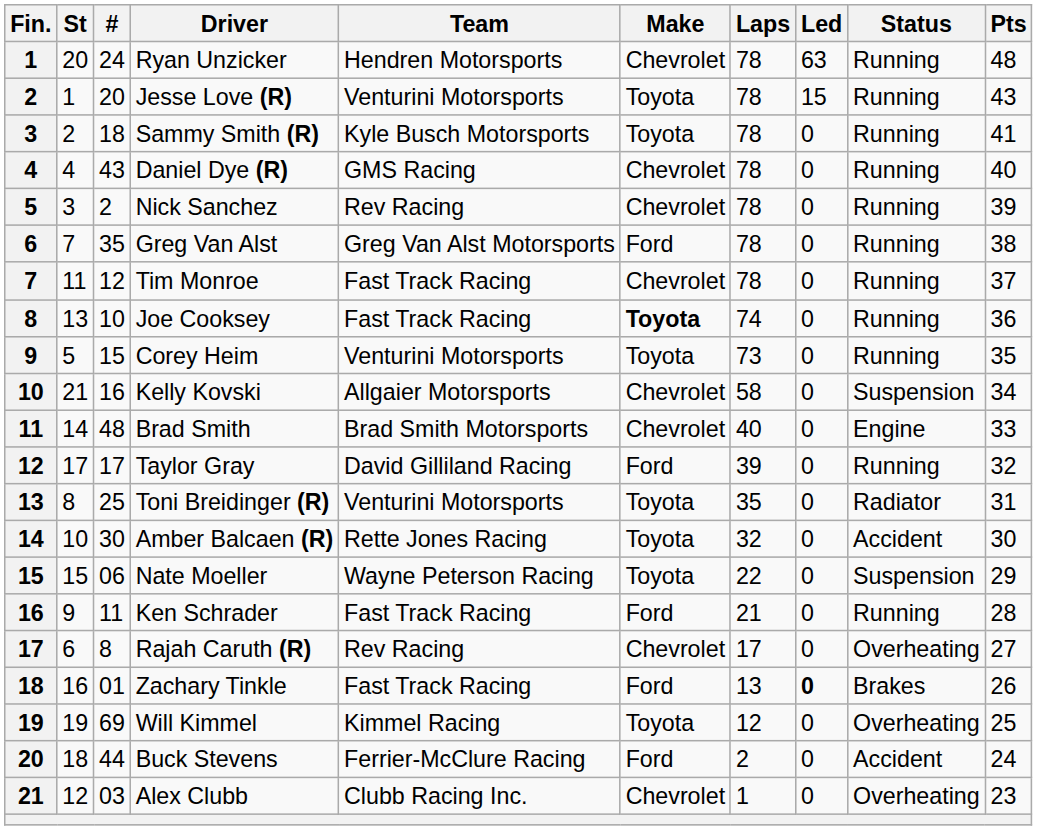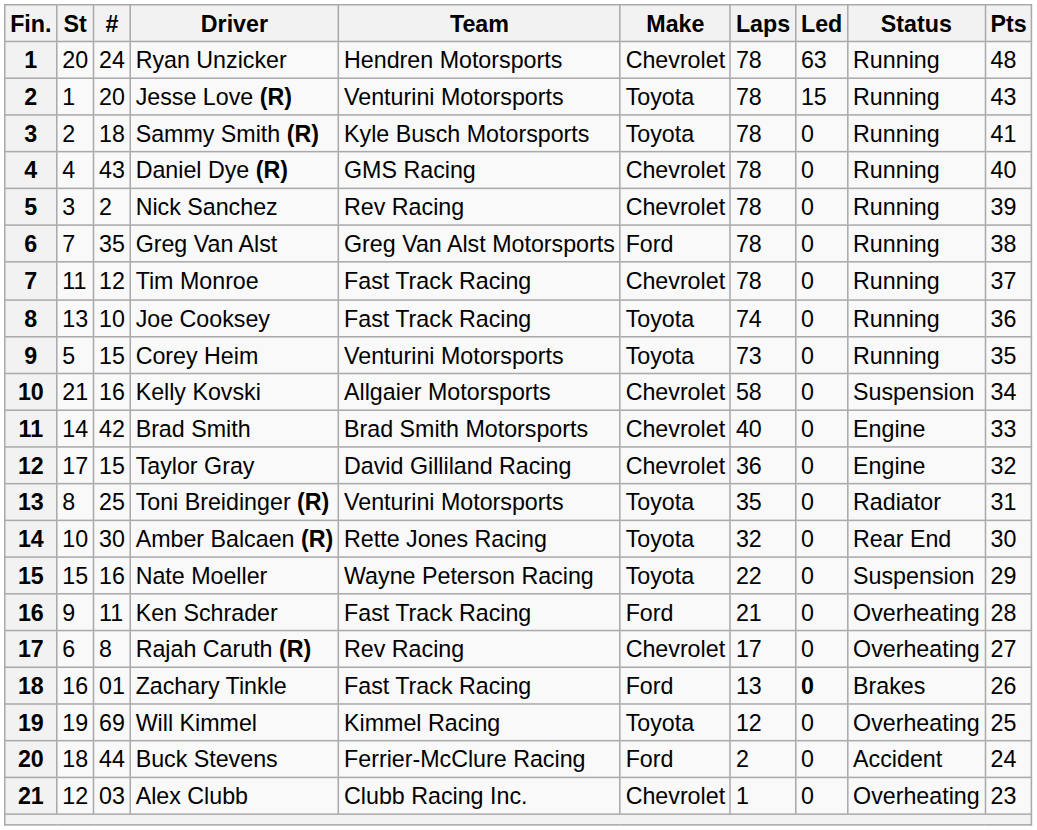 <table class="wikitable" style="font-size:95%">
 <tr>
 <th>Fin.</th>
 <th>St</th>
 <th>#</th>
 <th>Driver</th>
 <th>Team</th>
 <th>Make</th>
 <th>Laps</th>
 <th>Led</th>
 <th>Status</th>
 <th>Pts</th>
 </tr>
 <tr>
 <th>1</th>
 <td>20</td>
 <td>24</td>
 <td>Ryan Unzicker</td>
 <td>Hendren Motorsports</td>
 <td>Chevrolet</td>
 <td>78</td>
 <td>63</td>
 <td>Running</td>
 <td>48</td>
 </tr>
 <tr>
 <th>2</th>
 <td>1</td>
 <td>20</td>
 <td>Jesse Love <strong>(R)</strong></td>
 <td>Venturini Motorsports</td>
 <td>Toyota</td>
 <td>78</td>
 <td>15</td>
 <td>Running</td>
 <td>43</td>
 </tr>
 <tr>
 <th>3</th>
 <td>2</td>
 <td>18</td>
 <td>Sammy Smith <strong>(R)</strong></td>
 <td>Kyle Busch Motorsports</td>
 <td>Toyota</td>
 <td>78</td>
 <td>0</td>
 <td>Running</td>
 <td>41</td>
 </tr>
 <tr>
 <th>4</th>
 <td>4</td>
 <td>43</td>
 <td>Daniel Dye <strong>(R)</strong></td>
 <td>GMS Racing</td>
 <td>Chevrolet</td>
 <td>78</td>
 <td>0</td>
 <td>Running</td>
 <td>40</td>
 </tr>
 <tr>
 <th>5</th>
 <td>3</td>
 <td>2</td>
 <td>Nick Sanchez</td>
 <td>Rev Racing</td>
 <td>Chevrolet</td>
 <td>78</td>
 <td>0</td>
 <td>Running</td>
 <td>39</td>
 </tr>
 <tr>
 <th>6</th>
 <td>7</td>
 <td>35</td>
 <td>Greg Van Alst</td>
 <td>Greg Van Alst Motorsports</td>
 <td>Ford</td>
 <td>78</td>
 <td>0</td>
 <td>Running</td>
 <td>38</td>
 </tr>
 <tr>
 <th>7</th>
 <td>11</td>
 <td>12</td>
 <td>Tim Monroe</td>
 <td>Fast Track Racing</td>
 <td>Chevrolet</td>
 <td>78</td>
 <td>0</td>
 <td>Running</td>
 <td>37</td>
 </tr>
 <tr>
 <th>8</th>
 <td>13</td>
 <td>10</td>
 <td>Joe Cooksey</td>
 <td>Fast Track Racing</td>
-<td><strong>Toyota</strong></td>
+<td>Toyota</td>
 <td>74</td>
 <td>0</td>
 <td>Running</td>
 <td>36</td>
 </tr>
 <tr>
 <th>9</th>
 <td>5</td>
 <td>15</td>
 <td>Corey Heim</td>
 <td>Venturini Motorsports</td>
 <td>Toyota</td>
 <td>73</td>
 <td>0</td>
 <td>Running</td>
 <td>35</td>
 </tr>
 <tr>
 <th>10</th>
 <td>21</td>
 <td>16</td>
 <td>Kelly Kovski</td>
 <td>Allgaier Motorsports</td>
 <td>Chevrolet</td>
 <td>58</td>
 <td>0</td>
 <td>Suspension</td>
 <td>34</td>
 </tr>
 <tr>
 <th>11</th>
 <td>14</td>
-<td>48</td>
+<td>42</td>
 <td>Brad Smith</td>
 <td>Brad Smith Motorsports</td>
 <td>Chevrolet</td>
 <td>40</td>
 <td>0</td>
 <td>Engine</td>
 <td>33</td>
 </tr>
 <tr>
 <th>12</th>
 <td>17</td>
-<td>17</td>
+<td>15</td>
 <td>Taylor Gray</td>
 <td>David Gilliland Racing</td>
-<td>Ford</td>
-<td>39</td>
+<td>Chevrolet</td>
+<td>36</td>
 <td>0</td>
-<td>Running</td>
+<td>Engine</td>
 <td>32</td>
 </tr>
 <tr>
 <th>13</th>
 <td>8</td>
 <td>25</td>
 <td>Toni Breidinger <strong>(R)</strong></td>
 <td>Venturini Motorsports</td>
 <td>Toyota</td>
 <td>35</td>
 <td>0</td>
 <td>Radiator</td>
 <td>31</td>
 </tr>
 <tr>
 <th>14</th>
 <td>10</td>
 <td>30</td>
 <td>Amber Balcaen <strong>(R)</strong></td>
 <td>Rette Jones Racing</td>
 <td>Toyota</td>
 <td>32</td>
 <td>0</td>
-<td>Accident</td>
+<td>Rear End</td>
 <td>30</td>
 </tr>
 <tr>
 <th>15</th>
 <td>15</td>
-<td>06</td>
+<td>16</td>
 <td>Nate Moeller</td>
 <td>Wayne Peterson Racing</td>
 <td>Toyota</td>
 <td>22</td>
 <td>0</td>
 <td>Suspension</td>
 <td>29</td>
 </tr>
 <tr>
 <th>16</th>
 <td>9</td>
 <td>11</td>
 <td>Ken Schrader</td>
 <td>Fast Track Racing</td>
 <td>Ford</td>
 <td>21</td>
 <td>0</td>
-<td>Running</td>
+<td>Overheating</td>
 <td>28</td>
 </tr>
 <tr>
 <th>17</th>
 <td>6</td>
 <td>8</td>
 <td>Rajah Caruth <strong>(R)</strong></td>
 <td>Rev Racing</td>
 <td>Chevrolet</td>
 <td>17</td>
 <td>0</td>
 <td>Overheating</td>
 <td>27</td>
 </tr>
 <tr>
 <th>18</th>
 <td>16</td>
 <td>01</td>
 <td>Zachary Tinkle</td>
 <td>Fast Track Racing</td>
 <td>Ford</td>
 <td>13</td>
 <td><strong>0</strong></td>
 <td>Brakes</td>
 <td>26</td>
 </tr>
 <tr>
 <th>19</th>
 <td>19</td>
 <td>69</td>
 <td>Will Kimmel</td>
 <td>Kimmel Racing</td>
 <td>Toyota</td>
 <td>12</td>
 <td>0</td>
 <td>Overheating</td>
 <td>25</td>
 </tr>
 <tr>
 <th>20</th>
 <td>18</td>
 <td>44</td>
 <td>Buck Stevens</td>
 <td>Ferrier-McClure Racing</td>
 <td>Ford</td>
 <td>2</td>
 <td>0</td>
 <td>Accident</td>
 <td>24</td>
 </tr>
 <tr>
 <th>21</th>
 <td>12</td>
 <td>03</td>
 <td>Alex Clubb</td>
 <td>Clubb Racing Inc.</td>
 <td>Chevrolet</td>
 <td>1</td>
 <td>0</td>
 <td>Overheating</td>
 <td>23</td>
 </tr>
 <tr>
 <th colspan="10"></th>
 </tr>
 </table>
